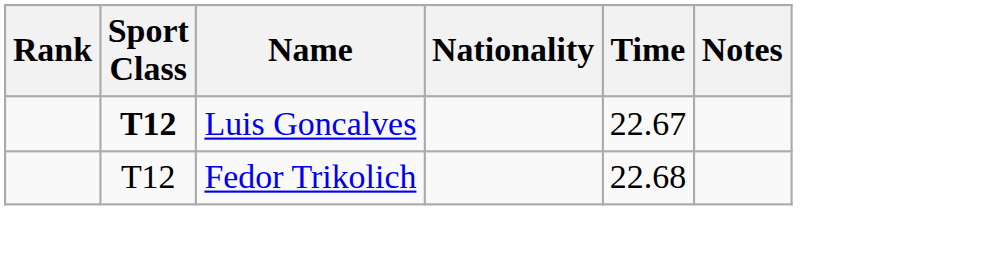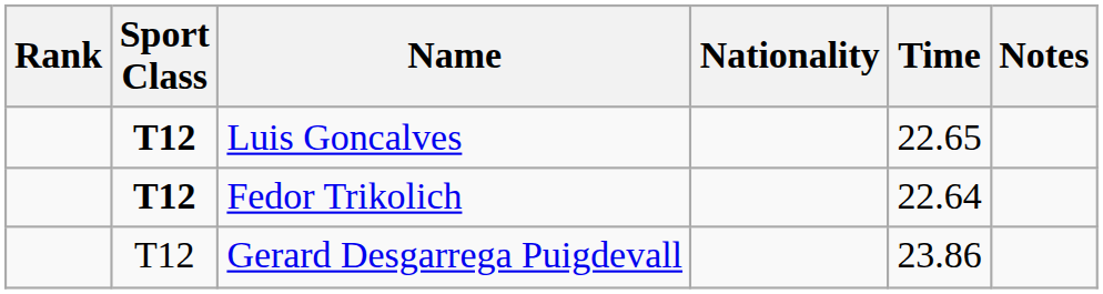 <table class="wikitable sortable" style="text-align:center">
 <tr>
 <th>Rank</th>
 <th>Sport<br>Class</th>
 <th>Name</th>
 <th>Nationality</th>
 <th>Time</th>
 <th>Notes</th>
 </tr>
 <tr>
 <td></td>
 <td><strong>T12</strong></td>
 <td align=left><a href='#'>Luis Goncalves</a></td>
 <td align=left></td>
-<td>22.67</td>
+<td>22.65</td>
+<td></td>
+</tr>
+<tr>
+<td></td>
+<td><strong>T12</strong></td>
+<td align=left><a href='#'>Fedor Trikolich</a></td>
+<td align=left></td>
+<td>22.64</td>
 <td></td>
 </tr>
 <tr>
 <td></td>
 <td>T12</td>
-<td align=left><a href='#'>Fedor Trikolich</a></td>
+<td align=left><a href='#'>Gerard Desgarrega Puigdevall</a></td>
 <td align=left></td>
-<td>22.68</td>
+<td>23.86</td>
 <td></td>
 </tr>
 </table>
